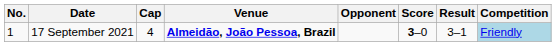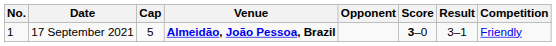 <table class="wikitable">
 <tr>
 <th>No.</th>
 <th>Date</th>
 <th>Cap</th>
 <th>Venue</th>
 <th>Opponent</th>
 <th>Score</th>
 <th>Result</th>
 <th>Competition</th>
 </tr>
 <tr>
 <td>1</td>
 <td>17 September 2021</td>
-<td align=center>4</td>
+<td align=center>5</td>
 <td><strong><a href='#'>Almeidão</a>, <a href='#'>João Pessoa</a>, Brazil</strong></td>
 <td></td>
 <td align=center><strong>3</strong>–0</td>
 <td align=center>3–1</td>
-<td style="background: lightblue;"><a href='#'>Friendly</a></td>
+<td><a href='#'>Friendly</a></td>
 </tr>
 </table>
